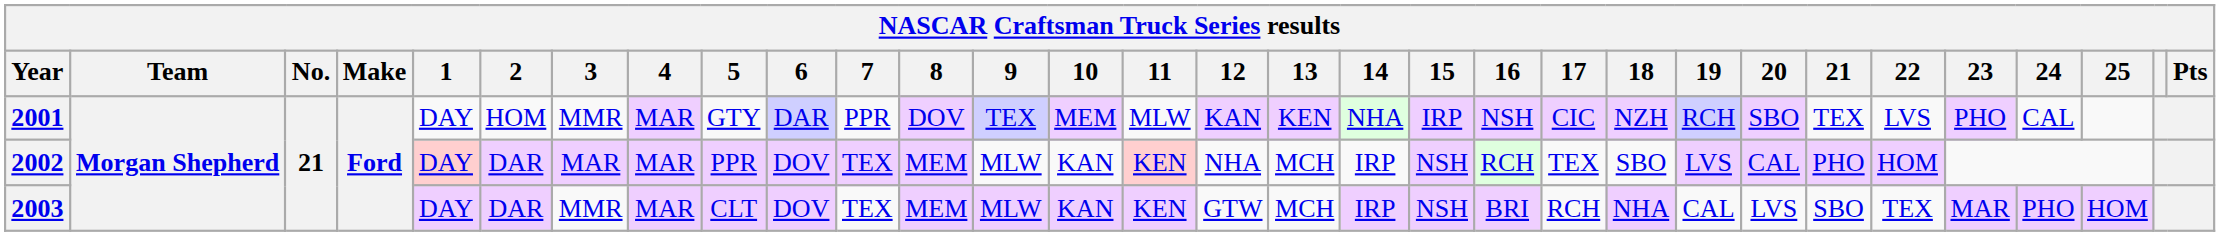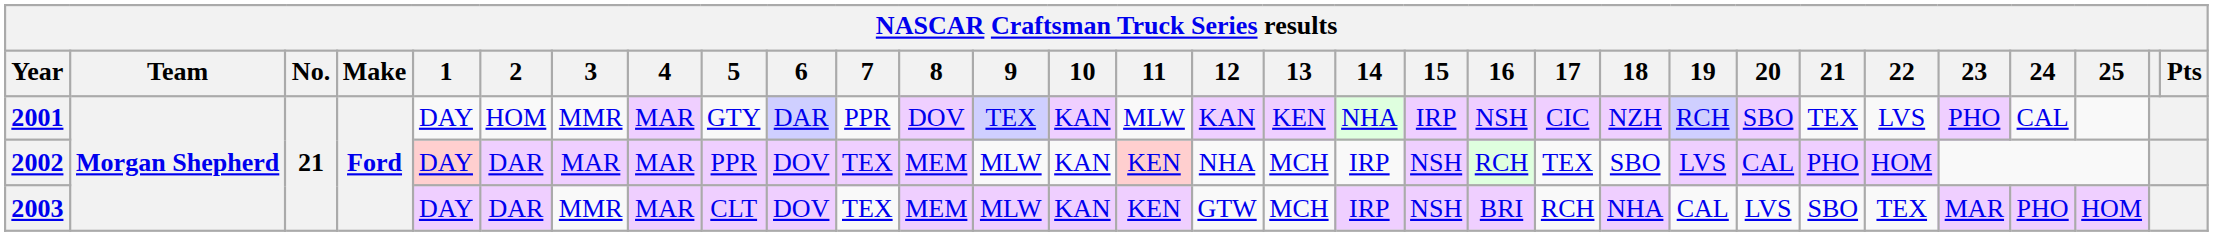 <table class="wikitable" style="text-align:center; font-size:75%">
 <tr>
 <th colspan=31><a href='#'>NASCAR</a> <a href='#'>Craftsman Truck Series</a> results</th>
 </tr>
 <tr>
 <th>Year</th>
 <th>Team</th>
 <th>No.</th>
 <th>Make</th>
 <th>1</th>
 <th>2</th>
 <th>3</th>
 <th>4</th>
 <th>5</th>
 <th>6</th>
 <th>7</th>
 <th>8</th>
 <th>9</th>
 <th>10</th>
 <th>11</th>
 <th>12</th>
 <th>13</th>
 <th>14</th>
 <th>15</th>
 <th>16</th>
 <th>17</th>
 <th>18</th>
 <th>19</th>
 <th>20</th>
 <th>21</th>
 <th>22</th>
 <th>23</th>
 <th>24</th>
 <th>25</th>
 <th></th>
 <th>Pts</th>
 </tr>
 <tr>
 <th><a href='#'>2001</a></th>
 <th rowspan=3><a href='#'>Morgan Shepherd</a></th>
 <th rowspan=3>21</th>
 <th rowspan=3><a href='#'>Ford</a></th>
 <td><a href='#'>DAY</a></td>
 <td><a href='#'>HOM</a></td>
 <td><a href='#'>MMR</a></td>
 <td style="background:#EFCFFF;"><a href='#'>MAR</a><br></td>
 <td><a href='#'>GTY</a></td>
 <td style="background:#CFCFFF;"><a href='#'>DAR</a><br></td>
 <td><a href='#'>PPR</a></td>
 <td style="background:#EFCFFF;"><a href='#'>DOV</a><br></td>
 <td style="background:#CFCFFF;"><a href='#'>TEX</a><br></td>
-<td style="background:#EFCFFF;"><a href='#'>MEM</a><br></td>
+<td style="background:#EFCFFF;"><a href='#'>KAN</a><br></td>
 <td><a href='#'>MLW</a></td>
 <td style="background:#EFCFFF;"><a href='#'>KAN</a><br></td>
 <td style="background:#EFCFFF;"><a href='#'>KEN</a><br></td>
 <td style="background:#DFFFDF;"><a href='#'>NHA</a><br></td>
 <td style="background:#EFCFFF;"><a href='#'>IRP</a><br></td>
 <td style="background:#EFCFFF;"><a href='#'>NSH</a><br></td>
 <td style="background:#EFCFFF;"><a href='#'>CIC</a><br></td>
 <td style="background:#EFCFFF;"><a href='#'>NZH</a><br></td>
 <td style="background:#CFCFFF;"><a href='#'>RCH</a><br></td>
 <td style="background:#EFCFFF;"><a href='#'>SBO</a><br></td>
 <td><a href='#'>TEX</a></td>
 <td><a href='#'>LVS</a></td>
 <td style="background:#EFCFFF;"><a href='#'>PHO</a><br></td>
 <td><a href='#'>CAL</a></td>
 <td></td>
 <th colspan=2></th>
 </tr>
 <tr>
 <th><a href='#'>2002</a></th>
 <td style="background:#FFCFCF;"><a href='#'>DAY</a><br></td>
 <td style="background:#EFCFFF;"><a href='#'>DAR</a><br></td>
 <td style="background:#EFCFFF;"><a href='#'>MAR</a><br></td>
 <td style="background:#EFCFFF;"><a href='#'>MAR</a><br></td>
 <td style="background:#EFCFFF;"><a href='#'>PPR</a><br></td>
 <td style="background:#EFCFFF;"><a href='#'>DOV</a><br></td>
 <td style="background:#EFCFFF;"><a href='#'>TEX</a><br></td>
 <td style="background:#EFCFFF;"><a href='#'>MEM</a><br></td>
 <td><a href='#'>MLW</a></td>
 <td><a href='#'>KAN</a></td>
 <td style="background:#FFCFCF;"><a href='#'>KEN</a><br></td>
 <td><a href='#'>NHA</a></td>
 <td><a href='#'>MCH</a></td>
 <td><a href='#'>IRP</a></td>
 <td style="background:#EFCFFF;"><a href='#'>NSH</a><br></td>
 <td style="background:#DFFFDF;"><a href='#'>RCH</a><br></td>
 <td><a href='#'>TEX</a></td>
 <td><a href='#'>SBO</a></td>
 <td style="background:#EFCFFF;"><a href='#'>LVS</a><br></td>
 <td style="background:#EFCFFF;"><a href='#'>CAL</a><br></td>
 <td style="background:#EFCFFF;"><a href='#'>PHO</a><br></td>
 <td style="background:#EFCFFF;"><a href='#'>HOM</a><br></td>
 <td colspan=3></td>
 <th colspan=2></th>
 </tr>
 <tr>
 <th><a href='#'>2003</a></th>
 <td style="background:#EFCFFF;"><a href='#'>DAY</a><br></td>
 <td style="background:#EFCFFF;"><a href='#'>DAR</a><br></td>
 <td><a href='#'>MMR</a></td>
 <td style="background:#EFCFFF;"><a href='#'>MAR</a><br></td>
 <td style="background:#EFCFFF;"><a href='#'>CLT</a><br></td>
 <td style="background:#EFCFFF;"><a href='#'>DOV</a><br></td>
 <td><a href='#'>TEX</a></td>
 <td style="background:#EFCFFF;"><a href='#'>MEM</a><br></td>
 <td style="background:#EFCFFF;"><a href='#'>MLW</a><br></td>
 <td style="background:#EFCFFF;"><a href='#'>KAN</a><br></td>
 <td style="background:#EFCFFF;"><a href='#'>KEN</a><br></td>
 <td><a href='#'>GTW</a></td>
 <td><a href='#'>MCH</a></td>
 <td style="background:#EFCFFF;"><a href='#'>IRP</a><br></td>
 <td style="background:#EFCFFF;"><a href='#'>NSH</a><br></td>
 <td style="background:#EFCFFF;"><a href='#'>BRI</a><br></td>
 <td><a href='#'>RCH</a></td>
 <td style="background:#EFCFFF;"><a href='#'>NHA</a><br></td>
 <td><a href='#'>CAL</a></td>
 <td><a href='#'>LVS</a></td>
 <td><a href='#'>SBO</a></td>
 <td><a href='#'>TEX</a></td>
 <td style="background:#EFCFFF;"><a href='#'>MAR</a><br></td>
 <td style="background:#EFCFFF;"><a href='#'>PHO</a><br></td>
 <td style="background:#EFCFFF;"><a href='#'>HOM</a><br></td>
 <th colspan=2></th>
 </tr>
 </table>
